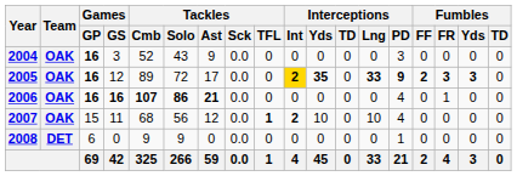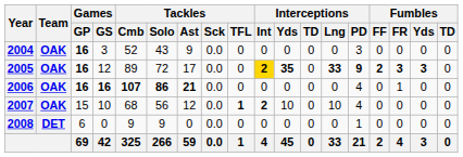 <table class="wikitable" style="text-align:center">
 <tr>
 <th rowspan="2">Year</th>
 <th rowspan="2">Team</th>
 <th colspan="2">Games</th>
 <th colspan="5">Tackles</th>
 <th colspan="5">Interceptions</th>
 <th colspan="4">Fumbles</th>
 </tr>
 <tr>
 <th>GP</th>
 <th>GS</th>
 <th>Cmb</th>
 <th>Solo</th>
 <th>Ast</th>
 <th>Sck</th>
 <th>TFL</th>
 <th>Int</th>
 <th>Yds</th>
 <th>TD</th>
 <th>Lng</th>
 <th>PD</th>
 <th>FF</th>
 <th>FR</th>
 <th>Yds</th>
 <th>TD</th>
 </tr>
 <tr>
 <th><a href='#'>2004</a></th>
 <th><a href='#'>OAK</a></th>
 <td><strong>16</strong></td>
 <td>3</td>
 <td>52</td>
 <td>43</td>
 <td>9</td>
 <td>0.0</td>
 <td>0</td>
 <td>0</td>
 <td>0</td>
 <td>0</td>
 <td>0</td>
 <td>3</td>
 <td>0</td>
 <td>0</td>
 <td>0</td>
 <td>0</td>
 </tr>
 <tr>
 <th><a href='#'>2005</a></th>
 <th><a href='#'>OAK</a></th>
 <td><strong>16</strong></td>
 <td>12</td>
 <td>89</td>
 <td>72</td>
 <td>17</td>
 <td>0.0</td>
 <td>0</td>
 <td style="background: gold;"><strong>2</strong></td>
 <td><strong>35</strong></td>
 <td>0</td>
 <td><strong>33</strong></td>
 <td><strong>9</strong></td>
 <td><strong>2</strong></td>
 <td><strong>3</strong></td>
 <td><strong>3</strong></td>
 <td>0</td>
 </tr>
 <tr>
 <th><a href='#'>2006</a></th>
 <th><a href='#'>OAK</a></th>
 <td><strong>16</strong></td>
 <td><strong>16</strong></td>
 <td><strong>107</strong></td>
 <td><strong>86</strong></td>
 <td><strong>21</strong></td>
 <td>0.0</td>
 <td>0</td>
 <td>0</td>
 <td>0</td>
 <td>0</td>
 <td>0</td>
 <td>4</td>
 <td>0</td>
 <td>1</td>
 <td>0</td>
 <td>0</td>
 </tr>
 <tr>
 <th><a href='#'>2007</a></th>
 <th><a href='#'>OAK</a></th>
 <td>15</td>
-<td>11</td>
+<td>10</td>
 <td>68</td>
 <td>56</td>
 <td>12</td>
 <td>0.0</td>
 <td><strong>1</strong></td>
 <td><strong>2</strong></td>
 <td>10</td>
 <td>0</td>
 <td>10</td>
 <td>4</td>
 <td>0</td>
 <td>0</td>
 <td>0</td>
 <td>0</td>
 </tr>
 <tr>
 <th><a href='#'>2008</a></th>
 <th><a href='#'>DET</a></th>
 <td>6</td>
 <td>0</td>
 <td>9</td>
 <td>9</td>
 <td>0</td>
 <td>0.0</td>
 <td>0</td>
 <td>0</td>
 <td>0</td>
 <td>0</td>
 <td>0</td>
 <td>1</td>
 <td>0</td>
 <td>0</td>
 <td>0</td>
 <td>0</td>
 </tr>
 <tr>
 <th colspan="2"></th>
 <th>69</th>
 <th>42</th>
 <th>325</th>
 <th>266</th>
 <th>59</th>
 <th>0.0</th>
 <th>1</th>
 <th>4</th>
 <th>45</th>
 <th>0</th>
 <th>33</th>
 <th>21</th>
 <th>2</th>
 <th>4</th>
 <th>3</th>
 <th>0</th>
 </tr>
 </table>
